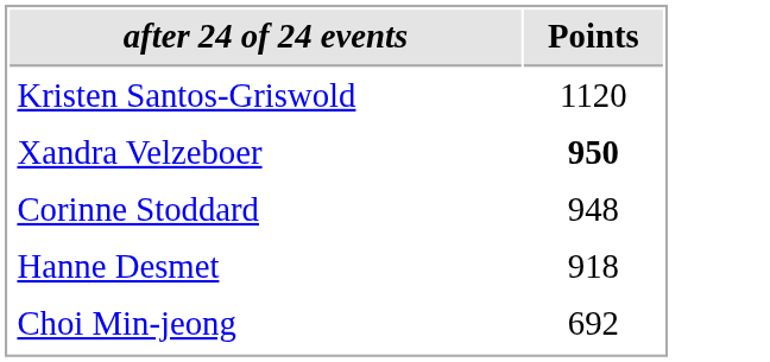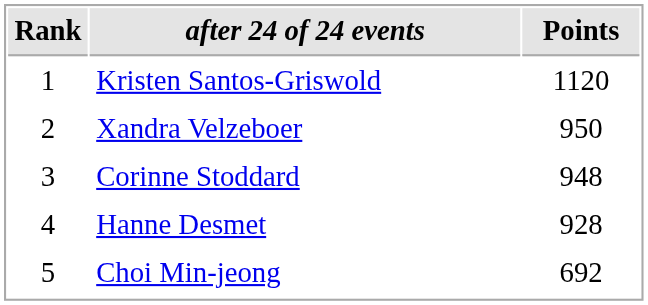 <table cellspacing="1" cellpadding="3" style="border:1px solid #AAAAAA;font-size:86%">
 <tr style="background-color: #E4E4E4;">
+<th style="border-bottom:1px solid #AAAAAA; width: 10px;">Rank</th>
 <th style="border-bottom:1px solid #AAAAAA; width: 200px;"><em>after 24 of 24 events</em> </th>
 <th style="border-bottom:1px solid #AAAAAA; width: 50px;">Points</th>
 </tr>
 <tr>
+<td align=center>1</td>
 <td> <a href='#'>Kristen Santos-Griswold</a></td>
 <td align=center>1120</td>
 </tr>
 <tr>
+<td align=center>2</td>
 <td> <a href='#'>Xandra Velzeboer</a></td>
-<td align=center><strong>950</strong></td>
+<td align=center>950</td>
 </tr>
 <tr>
+<td align=center>3</td>
 <td> <a href='#'>Corinne Stoddard</a></td>
 <td align=center>948</td>
 </tr>
 <tr>
+<td align=center>4</td>
 <td> <a href='#'>Hanne Desmet</a></td>
-<td align=center>918</td>
+<td align=center>928</td>
 </tr>
 <tr>
+<td align=center>5</td>
 <td> <a href='#'>Choi Min-jeong</a></td>
 <td align=center>692</td>
 </tr>
 </table>
